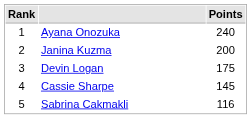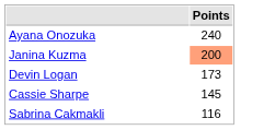 <table cellspacing="1" cellpadding="3" style="border:1px solid #aaa; font-size:86%;">
 <tr style="background:#e4e4e4;">
-<th style="border-bottom:1px solid #aaa; width:10px;">Rank</th>
 <th style="border-bottom:1px solid #aaa; width:200px;"></th>
 <th style="border-bottom:1px solid #aaa; width:20px;">Points</th>
 </tr>
 <tr>
-<td align=center>1</td>
 <td> <a href='#'>Ayana Onozuka</a></td>
 <td align=center>240</td>
 </tr>
 <tr>
-<td align=center>2</td>
 <td> <a href='#'>Janina Kuzma</a></td>
-<td align=center>200</td>
+<td align=center style="background: lightsalmon;">200</td>
 </tr>
 <tr>
-<td align=center>3</td>
 <td> <a href='#'>Devin Logan</a></td>
-<td align=center>175</td>
+<td align=center>173</td>
 </tr>
 <tr>
-<td align=center>4</td>
 <td> <a href='#'>Cassie Sharpe</a></td>
 <td align=center>145</td>
 </tr>
 <tr>
-<td align=center>5</td>
 <td> <a href='#'>Sabrina Cakmakli</a></td>
 <td align=center>116</td>
 </tr>
 </table>
